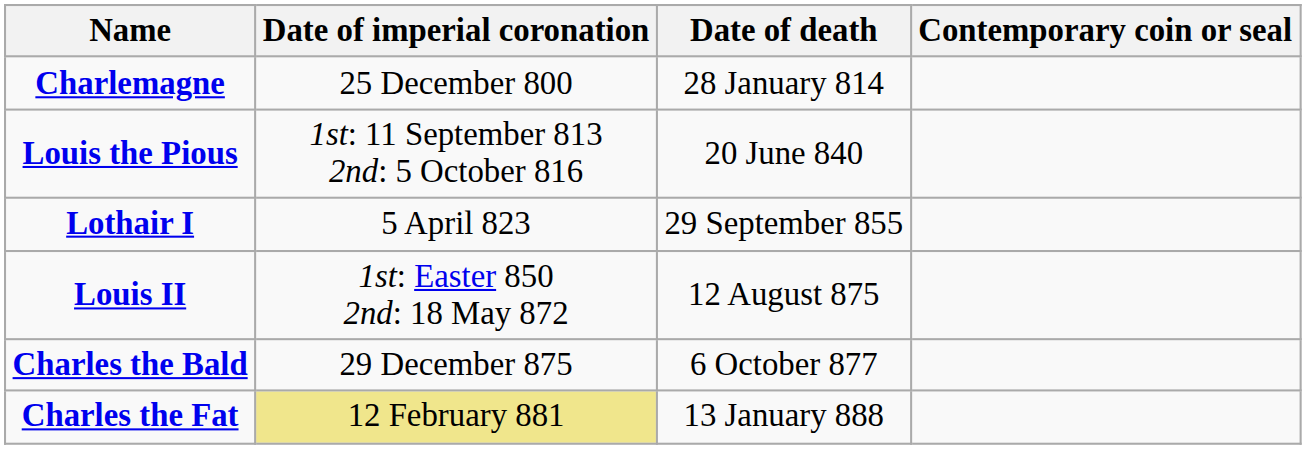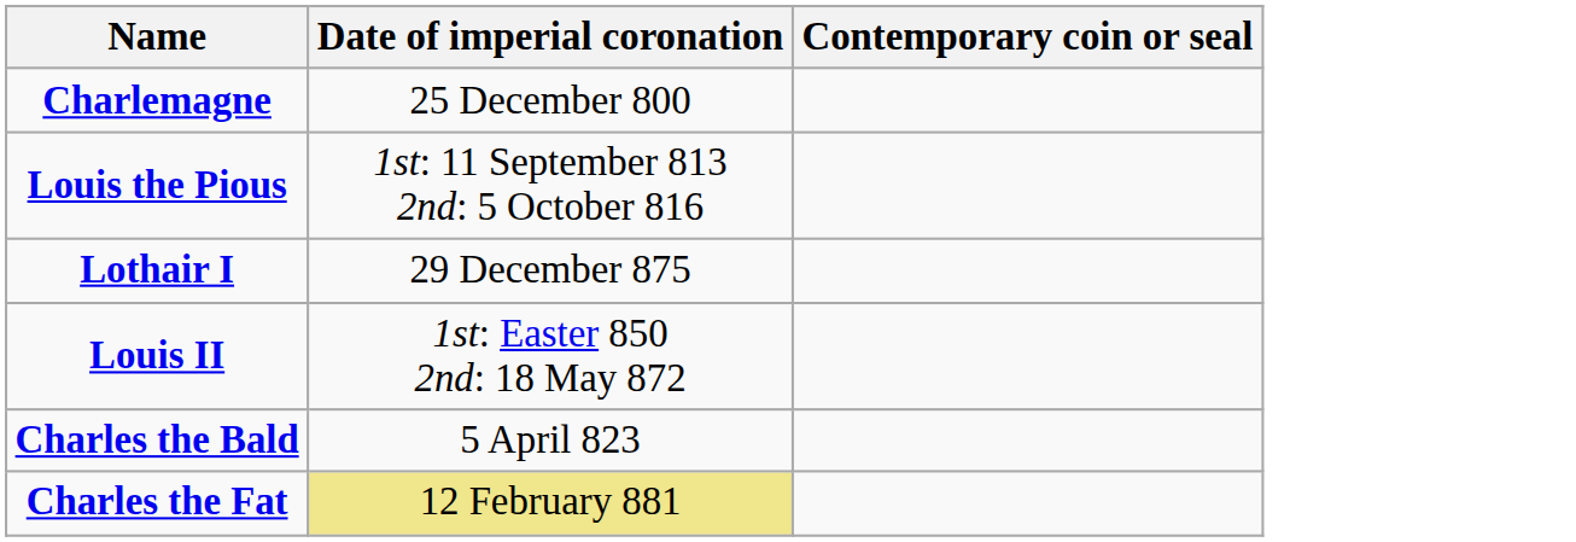 <table class="wikitable" style="text-align:center">
 <tr>
 <th>Name</th>
 <th>Date of imperial coronation</th>
-<th>Date of death</th>
 <th>Contemporary coin or seal</th>
 </tr>
 <tr>
 <td><strong><a href='#'>Charlemagne</a></strong></td>
 <td>25 December 800</td>
-<td>28 January 814</td>
 <td></td>
 </tr>
 <tr>
 <td><strong><a href='#'>Louis the Pious</a></strong></td>
 <td><em>1st</em>: 11 September 813<br> <em>2nd</em>: 5 October 816</td>
-<td>20 June 840</td>
 <td></td>
 </tr>
 <tr>
 <td><strong><a href='#'>Lothair I</a></strong></td>
-<td>5 April 823</td>
-<td>29 September 855</td>
+<td>29 December 875</td>
 <td></td>
 </tr>
 <tr>
 <td><strong><a href='#'>Louis II</a></strong></td>
 <td><em>1st</em>: <a href='#'>Easter</a> 850<br><em>2nd</em>: 18 May 872</td>
-<td>12 August 875</td>
 <td></td>
 </tr>
 <tr>
 <td><strong><a href='#'>Charles the Bald</a></strong></td>
-<td>29 December 875</td>
-<td>6 October 877</td>
+<td>5 April 823</td>
 <td></td>
 </tr>
 <tr>
 <td><strong><a href='#'>Charles the Fat</a></strong></td>
 <td style="background: khaki;">12 February 881</td>
-<td>13 January 888</td>
 <td></td>
 </tr>
 </table>
